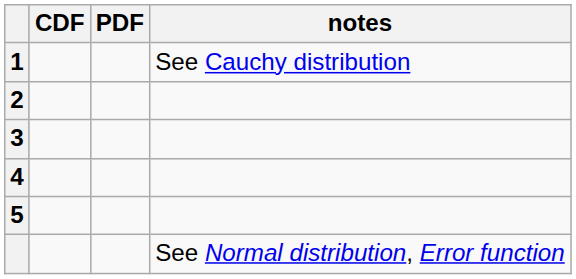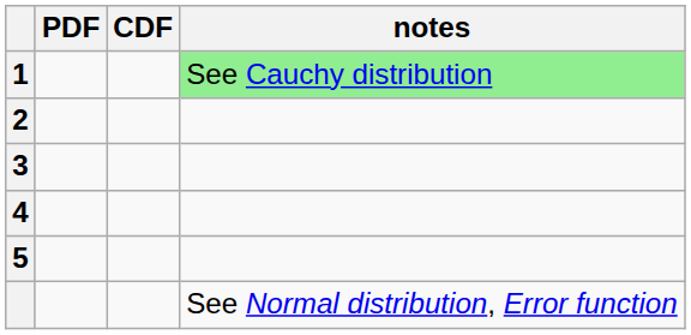 <table class="wikitable">
 <tr>
 <th></th>
+<th>PDF</th>
 <th>CDF</th>
-<th>PDF</th>
 <th>notes</th>
 </tr>
 <tr>
 <th>1</th>
 <td></td>
 <td></td>
-<td>See <a href='#'>Cauchy distribution</a></td>
+<td style="background: lightgreen;">See <a href='#'>Cauchy distribution</a></td>
 </tr>
 <tr>
 <th>2</th>
 <td></td>
 <td></td>
 <td></td>
 </tr>
 <tr>
 <th>3</th>
 <td></td>
 <td></td>
 <td></td>
 </tr>
 <tr>
 <th>4</th>
 <td></td>
 <td></td>
 <td></td>
 </tr>
 <tr>
 <th>5</th>
 <td></td>
 <td></td>
 <td></td>
 </tr>
 <tr>
 <th></th>
 <td></td>
 <td></td>
 <td>See <em><a href='#'>Normal distribution</a></em>, <em><a href='#'>Error function</a></em></td>
 </tr>
 </table>
